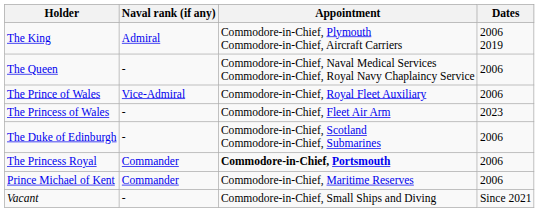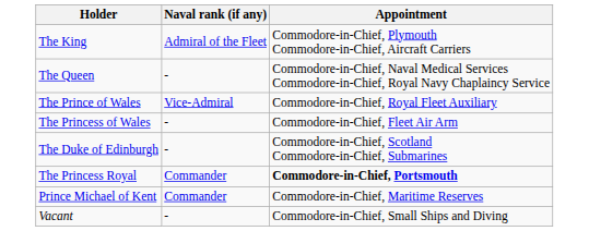 <table class="wikitable" style="margin:auto;">
 <tr bgcolor=cccccc>
 <th>Holder</th>
 <th>Naval rank (if any)</th>
 <th>Appointment</th>
-<th>Dates</th>
 </tr>
 <tr>
 <td><a href='#'>The King</a></td>
-<td><a href='#'>Admiral</a></td>
+<td><a href='#'>Admiral of the Fleet</a></td>
 <td>Commodore-in-Chief, <a href='#'>Plymouth</a><br>Commodore-in-Chief, Aircraft Carriers</td>
-<td>2006<br>2019</td>
 </tr>
 <tr>
 <td><a href='#'>The Queen</a></td>
 <td>-</td>
 <td>Commodore-in-Chief, Naval Medical Services<br>Commodore-in-Chief, Royal Navy Chaplaincy Service</td>
-<td>2006</td>
 </tr>
 <tr>
 <td><a href='#'>The Prince of Wales</a></td>
 <td><a href='#'>Vice-Admiral</a></td>
 <td>Commodore-in-Chief, <a href='#'>Royal Fleet Auxiliary</a></td>
-<td>2006</td>
 </tr>
 <tr>
 <td><a href='#'>The Princess of Wales</a></td>
 <td>-</td>
 <td>Commodore-in-Chief, <a href='#'>Fleet Air Arm</a></td>
-<td>2023</td>
 </tr>
 <tr>
 <td><a href='#'>The Duke of Edinburgh</a></td>
 <td>-</td>
 <td>Commodore-in-Chief, <a href='#'>Scotland</a><br>Commodore-in-Chief, <a href='#'>Submarines</a></td>
-<td>2006</td>
 </tr>
 <tr>
 <td><a href='#'>The Princess Royal</a></td>
 <td><a href='#'>Commander</a></td>
 <td><strong>Commodore-in-Chief, <a href='#'>Portsmouth</a></strong></td>
-<td>2006</td>
 </tr>
 <tr>
 <td><a href='#'>Prince Michael of Kent</a></td>
 <td><a href='#'>Commander</a></td>
 <td>Commodore-in-Chief, <a href='#'>Maritime Reserves</a></td>
-<td>2006</td>
 </tr>
 <tr>
 <td><em>Vacant</em></td>
 <td>-</td>
 <td>Commodore-in-Chief, Small Ships and Diving</td>
-<td>Since 2021</td>
 </tr>
 </table>
